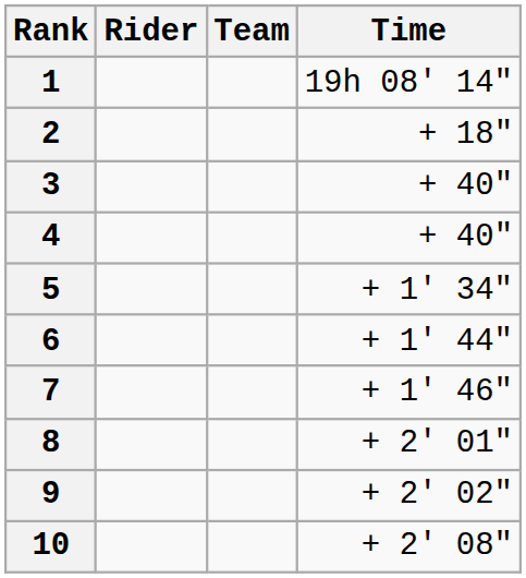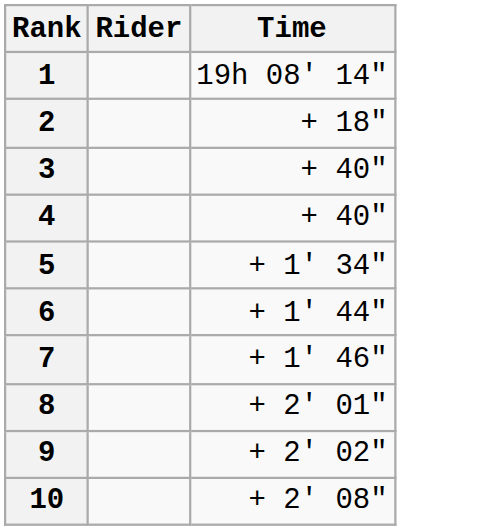 <table class="wikitable" margin-bottom:0;">
 <tr>
 <th scope="col">Rank</th>
 <th scope="col">Rider</th>
-<th scope="col">Team</th>
 <th scope="col">Time</th>
 </tr>
 <tr>
 <th scope="row">1</th>
 <td> </td>
-<td></td>
 <td align="right">19h 08' 14"</td>
 </tr>
 <tr>
 <th scope="row">2</th>
 <td> </td>
-<td></td>
 <td align="right">+ 18"</td>
 </tr>
 <tr>
 <th scope="row">3</th>
 <td> </td>
-<td></td>
 <td align="right">+ 40"</td>
 </tr>
 <tr>
 <th scope="row">4</th>
-<td></td>
 <td></td>
 <td align="right">+ 40"</td>
 </tr>
 <tr>
 <th scope="row">5</th>
 <td></td>
-<td></td>
 <td align="right">+ 1' 34"</td>
 </tr>
 <tr>
 <th scope="row">6</th>
-<td></td>
 <td></td>
 <td align="right">+ 1' 44"</td>
 </tr>
 <tr>
 <th scope="row">7</th>
 <td></td>
-<td></td>
 <td align="right">+ 1' 46"</td>
 </tr>
 <tr>
 <th scope="row">8</th>
-<td></td>
 <td></td>
 <td align="right">+ 2' 01"</td>
 </tr>
 <tr>
 <th scope="row">9</th>
 <td></td>
-<td></td>
 <td align="right">+ 2' 02"</td>
 </tr>
 <tr>
 <th scope="row">10</th>
 <td></td>
-<td></td>
 <td align="right">+ 2' 08"</td>
 </tr>
 </table>
